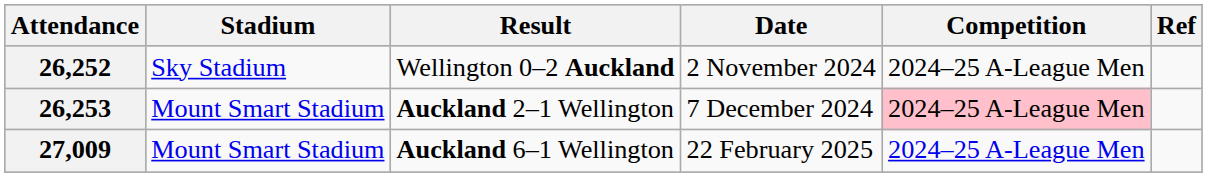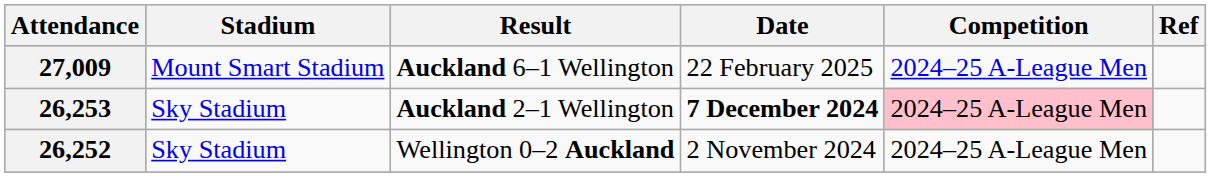 <table class="wikitable">
 <tr>
 <th>Attendance</th>
 <th>Stadium</th>
 <th>Result</th>
 <th>Date</th>
 <th>Competition</th>
 <th>Ref</th>
 </tr>
 <tr>
+<th>27,009</th>
+<td><a href='#'>Mount Smart Stadium</a></td>
+<td><strong>Auckland</strong> 6–1 Wellington</td>
+<td>22 February 2025</td>
+<td><a href='#'>2024–25 A-League Men</a></td>
+<td></td>
+</tr>
+<tr>
+<th>26,253</th>
+<td><a href='#'>Sky Stadium</a></td>
+<td><strong>Auckland</strong> 2–1 Wellington</td>
+<td><strong>7 December 2024</strong></td>
+<td style="background: pink;">2024–25 A-League Men</td>
+<td></td>
+</tr>
+<tr>
 <th>26,252</th>
 <td><a href='#'>Sky Stadium</a></td>
 <td>Wellington 0–2 <strong>Auckland</strong></td>
 <td>2 November 2024</td>
 <td>2024–25 A-League Men</td>
 <td></td>
 </tr>
-<tr>
-<th>26,253</th>
-<td><a href='#'>Mount Smart Stadium</a></td>
-<td><strong>Auckland</strong> 2–1 Wellington</td>
-<td>7 December 2024</td>
-<td style="background: pink;">2024–25 A-League Men</td>
-<td></td>
-</tr>
-<tr>
-<th>27,009</th>
-<td><a href='#'>Mount Smart Stadium</a></td>
-<td><strong>Auckland</strong> 6–1 Wellington</td>
-<td>22 February 2025</td>
-<td><a href='#'>2024–25 A-League Men</a></td>
-<td></td>
-</tr>
 </table>
